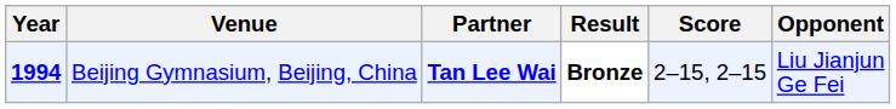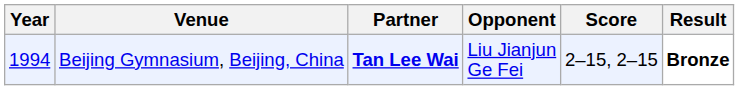 <table class="sortable wikitable" style="font-size: 90%;">
 <tr>
 <th>Year</th>
 <th>Venue</th>
 <th>Partner</th>
+<th>Opponent</th>
+<th>Score</th>
 <th>Result</th>
-<th>Score</th>
-<th>Opponent</th>
 </tr>
 <tr style="background:#ECF2FF">
-<td align="center"><strong><a href='#'>1994</a></strong></td>
+<td align="center"><a href='#'>1994</a></td>
 <td align="left"><a href='#'>Beijing Gymnasium</a>, <a href='#'>Beijing, China</a></td>
 <td align="left"><strong> <a href='#'>Tan Lee Wai</a></strong></td>
+<td align="left"> <a href='#'>Liu Jianjun</a><br>  <a href='#'>Ge Fei</a></td>
+<td align="left">2–15, 2–15</td>
 <td style="text-align:left; background:white"> <strong>Bronze</strong></td>
-<td align="left">2–15, 2–15</td>
-<td align="left"> <a href='#'>Liu Jianjun</a><br>  <a href='#'>Ge Fei</a></td>
 </tr>
 </table>
